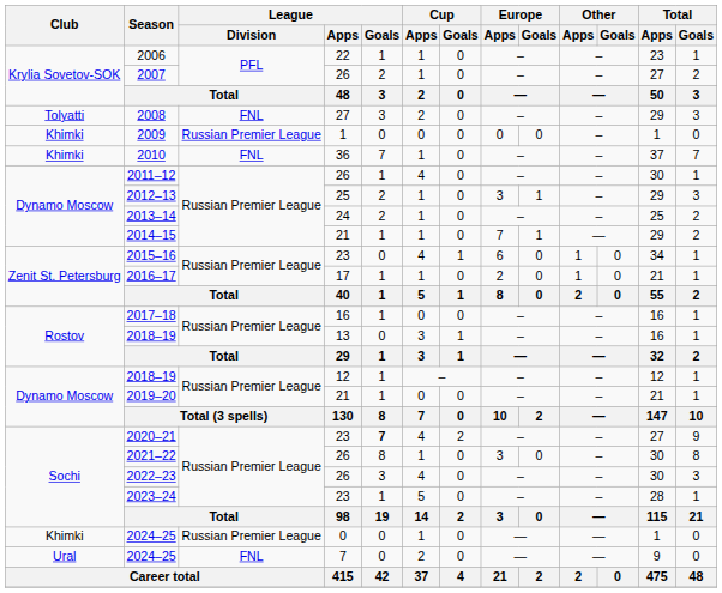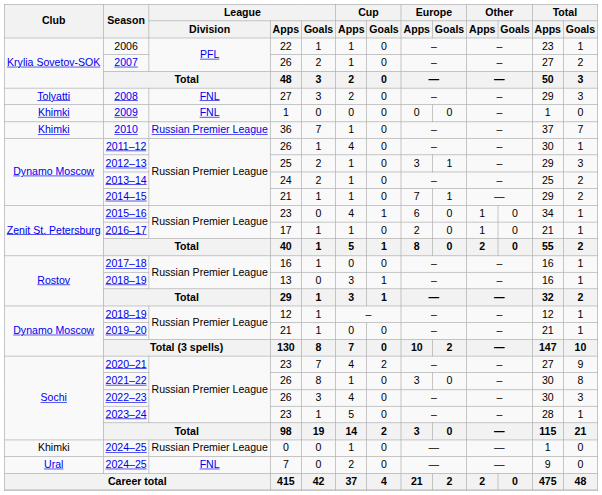 <table class="wikitable" style="text-align: center;">
 <tr>
 <th rowspan="2">Club</th>
 <th rowspan="2">Season</th>
 <th colspan="3">League</th>
 <th colspan="2">Cup</th>
 <th colspan="2">Europe</th>
 <th colspan="2">Other</th>
 <th colspan="2">Total</th>
 </tr>
 <tr>
 <th>Division</th>
 <th>Apps</th>
 <th>Goals</th>
 <th>Apps</th>
 <th>Goals</th>
 <th>Apps</th>
 <th>Goals</th>
 <th>Apps</th>
 <th>Goals</th>
 <th>Apps</th>
 <th>Goals</th>
 </tr>
 <tr>
 <td rowspan=3><a href='#'>Krylia Sovetov-SOK</a></td>
 <td>2006</td>
 <td rowspan=2><a href='#'>PFL</a></td>
 <td>22</td>
 <td>1</td>
 <td>1</td>
 <td>0</td>
 <td colspan=2>–</td>
 <td colspan=2>–</td>
 <td>23</td>
 <td>1</td>
 </tr>
 <tr>
 <td><a href='#'>2007</a></td>
 <td>26</td>
 <td>2</td>
 <td>1</td>
 <td>0</td>
 <td colspan=2>–</td>
 <td colspan=2>–</td>
 <td>27</td>
 <td>2</td>
 </tr>
 <tr>
 <th colspan=2>Total</th>
 <th>48</th>
 <th>3</th>
 <th>2</th>
 <th>0</th>
 <th colspan="2">—</th>
 <th colspan="2">—</th>
 <th>50</th>
 <th>3</th>
 </tr>
 <tr>
 <td><a href='#'>Tolyatti</a></td>
 <td><a href='#'>2008</a></td>
 <td><a href='#'>FNL</a></td>
 <td>27</td>
 <td>3</td>
 <td>2</td>
 <td>0</td>
 <td colspan=2>–</td>
 <td colspan=2>–</td>
 <td>29</td>
 <td>3</td>
 </tr>
 <tr>
 <td><a href='#'>Khimki</a></td>
 <td><a href='#'>2009</a></td>
-<td><a href='#'>Russian Premier League</a></td>
+<td><a href='#'>FNL</a></td>
 <td>1</td>
 <td>0</td>
 <td>0</td>
 <td>0</td>
 <td>0</td>
 <td>0</td>
 <td colspan=2>–</td>
 <td>1</td>
 <td>0</td>
 </tr>
 <tr>
 <td><a href='#'>Khimki</a></td>
 <td><a href='#'>2010</a></td>
-<td><a href='#'>FNL</a></td>
+<td><a href='#'>Russian Premier League</a></td>
 <td>36</td>
 <td>7</td>
 <td>1</td>
 <td>0</td>
 <td colspan=2>–</td>
 <td colspan=2>–</td>
 <td>37</td>
 <td>7</td>
 </tr>
 <tr>
 <td rowspan="4"><a href='#'>Dynamo Moscow</a></td>
 <td><a href='#'>2011–12</a></td>
 <td rowspan=4>Russian Premier League</td>
 <td>26</td>
 <td>1</td>
 <td>4</td>
 <td>0</td>
 <td colspan=2>–</td>
 <td colspan=2>–</td>
 <td>30</td>
 <td>1</td>
 </tr>
 <tr>
 <td><a href='#'>2012–13</a></td>
 <td>25</td>
 <td>2</td>
 <td>1</td>
 <td>0</td>
 <td>3</td>
 <td>1</td>
 <td colspan=2>–</td>
 <td>29</td>
 <td>3</td>
 </tr>
 <tr>
 <td><a href='#'>2013–14</a></td>
 <td>24</td>
 <td>2</td>
 <td>1</td>
 <td>0</td>
 <td colspan=2>–</td>
 <td colspan=2>–</td>
 <td>25</td>
 <td>2</td>
 </tr>
 <tr>
 <td><a href='#'>2014–15</a></td>
 <td>21</td>
 <td>1</td>
 <td>1</td>
 <td>0</td>
 <td>7</td>
 <td>1</td>
 <td colspan="2">—</td>
 <td>29</td>
 <td>2</td>
 </tr>
 <tr>
 <td rowspan="3"><a href='#'>Zenit St. Petersburg</a></td>
 <td><a href='#'>2015–16</a></td>
 <td rowspan=2>Russian Premier League</td>
 <td>23</td>
 <td>0</td>
 <td>4</td>
 <td>1</td>
 <td>6</td>
 <td>0</td>
 <td>1</td>
 <td>0</td>
 <td>34</td>
 <td>1</td>
 </tr>
 <tr>
 <td><a href='#'>2016–17</a></td>
 <td>17</td>
 <td>1</td>
 <td>1</td>
 <td>0</td>
 <td>2</td>
 <td>0</td>
 <td>1</td>
 <td>0</td>
 <td>21</td>
 <td>1</td>
 </tr>
 <tr>
 <th colspan=2>Total</th>
 <th>40</th>
 <th>1</th>
 <th>5</th>
 <th>1</th>
 <th>8</th>
 <th>0</th>
 <th>2</th>
 <th>0</th>
 <th>55</th>
 <th>2</th>
 </tr>
 <tr>
 <td rowspan="3"><a href='#'>Rostov</a></td>
 <td><a href='#'>2017–18</a></td>
 <td rowspan=2>Russian Premier League</td>
 <td>16</td>
 <td>1</td>
 <td>0</td>
 <td>0</td>
 <td colspan=2>–</td>
 <td colspan=2>–</td>
 <td>16</td>
 <td>1</td>
 </tr>
 <tr>
 <td><a href='#'>2018–19</a></td>
 <td>13</td>
 <td>0</td>
 <td>3</td>
 <td>1</td>
 <td colspan=2>–</td>
 <td colspan=2>–</td>
 <td>16</td>
 <td>1</td>
 </tr>
 <tr>
 <th colspan="2">Total</th>
 <th>29</th>
 <th>1</th>
 <th>3</th>
 <th>1</th>
 <th colspan="2">—</th>
 <th colspan="2">—</th>
 <th>32</th>
 <th>2</th>
 </tr>
 <tr>
 <td rowspan=3><a href='#'>Dynamo Moscow</a></td>
 <td><a href='#'>2018–19</a></td>
 <td rowspan=2>Russian Premier League</td>
 <td>12</td>
 <td>1</td>
 <td colspan=2>–</td>
 <td colspan=2>–</td>
 <td colspan=2>–</td>
 <td>12</td>
 <td>1</td>
 </tr>
 <tr>
 <td><a href='#'>2019–20</a></td>
 <td>21</td>
 <td>1</td>
 <td>0</td>
 <td>0</td>
 <td colspan=2>–</td>
 <td colspan=2>–</td>
 <td>21</td>
 <td>1</td>
 </tr>
 <tr>
 <th colspan="2">Total (3 spells)</th>
 <th>130</th>
 <th>8</th>
 <th>7</th>
 <th>0</th>
 <th>10</th>
 <th>2</th>
 <th colspan="2">—</th>
 <th>147</th>
 <th>10</th>
 </tr>
 <tr>
 <td rowspan=5><a href='#'>Sochi</a></td>
 <td><a href='#'>2020–21</a></td>
 <td rowspan=4>Russian Premier League</td>
 <td>23</td>
-<td><strong>7</strong></td>
+<td>7</td>
 <td>4</td>
 <td>2</td>
 <td colspan=2>–</td>
 <td colspan=2>–</td>
 <td>27</td>
 <td>9</td>
 </tr>
 <tr>
 <td><a href='#'>2021–22</a></td>
 <td>26</td>
 <td>8</td>
 <td>1</td>
 <td>0</td>
 <td>3</td>
 <td>0</td>
 <td colspan=2>–</td>
 <td>30</td>
 <td>8</td>
 </tr>
 <tr>
 <td><a href='#'>2022–23</a></td>
 <td>26</td>
 <td>3</td>
 <td>4</td>
 <td>0</td>
 <td colspan=2>–</td>
 <td colspan=2>–</td>
 <td>30</td>
 <td>3</td>
 </tr>
 <tr>
 <td><a href='#'>2023–24</a></td>
 <td>23</td>
 <td>1</td>
 <td>5</td>
 <td>0</td>
 <td colspan=2>–</td>
 <td colspan=2>–</td>
 <td>28</td>
 <td>1</td>
 </tr>
 <tr>
 <th colspan=2>Total</th>
 <th>98</th>
 <th>19</th>
 <th>14</th>
 <th>2</th>
 <th>3</th>
 <th>0</th>
 <th colspan="2">—</th>
 <th>115</th>
 <th>21</th>
 </tr>
 <tr>
 <td>Khimki</td>
 <td><a href='#'>2024–25</a></td>
 <td>Russian Premier League</td>
 <td>0</td>
 <td>0</td>
 <td>1</td>
 <td>0</td>
 <td colspan="2">—</td>
 <td colspan="2">—</td>
 <td>1</td>
 <td>0</td>
 </tr>
 <tr>
 <td><a href='#'>Ural</a></td>
 <td><a href='#'>2024–25</a></td>
 <td><a href='#'>FNL</a></td>
 <td>7</td>
 <td>0</td>
 <td>2</td>
 <td>0</td>
 <td colspan="2">—</td>
 <td colspan="2">—</td>
 <td>9</td>
 <td>0</td>
 </tr>
 <tr>
 <th colspan=3>Career total</th>
 <th>415</th>
 <th>42</th>
 <th>37</th>
 <th>4</th>
 <th>21</th>
 <th>2</th>
 <th>2</th>
 <th>0</th>
 <th>475</th>
 <th>48</th>
 </tr>
 <tr>
 </tr>
 </table>
